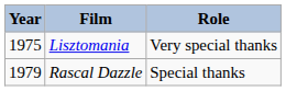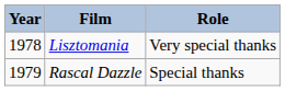 <table class="wikitable" style="font-size:95%;">
 <tr>
 <th style="background:#B0C4DE;">Year</th>
 <th style="background:#B0C4DE;">Film</th>
 <th style="background:#B0C4DE;">Role</th>
 </tr>
 <tr>
-<td>1975</td>
+<td>1978</td>
 <td><em><a href='#'>Lisztomania</a></em></td>
 <td>Very special thanks</td>
 </tr>
 <tr>
 <td>1979</td>
 <td><em>Rascal Dazzle</em></td>
 <td>Special thanks</td>
 </tr>
 </table>
